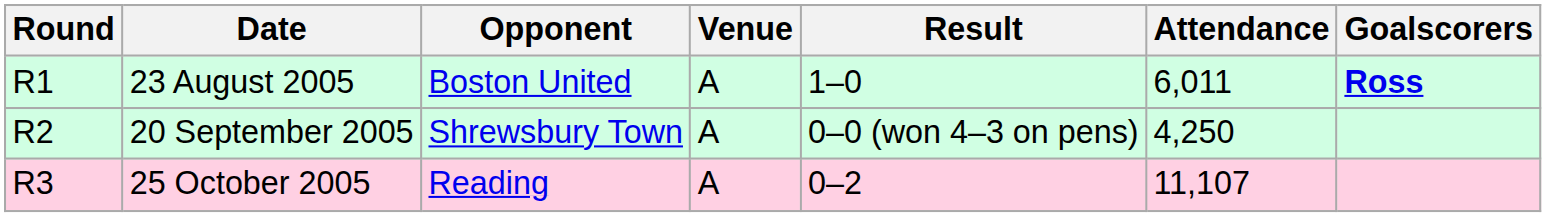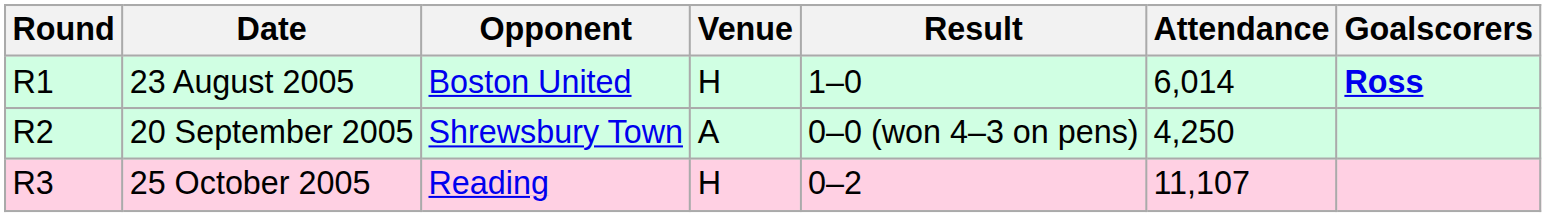 <table class="wikitable">
 <tr>
 <th>Round</th>
 <th>Date</th>
 <th>Opponent</th>
 <th>Venue</th>
 <th>Result</th>
 <th>Attendance</th>
 <th>Goalscorers</th>
 </tr>
 <tr style="background-color: #d0ffe3;">
 <td>R1</td>
 <td>23 August 2005</td>
 <td><a href='#'>Boston United</a></td>
-<td>A</td>
+<td>H</td>
 <td>1–0</td>
-<td>6,011</td>
+<td>6,014</td>
 <td><strong><a href='#'>Ross</a></strong></td>
 </tr>
 <tr style="background-color: #d0ffe3;">
 <td>R2</td>
 <td>20 September 2005</td>
 <td><a href='#'>Shrewsbury Town</a></td>
 <td>A</td>
 <td>0–0 (won 4–3 on pens)</td>
 <td>4,250</td>
 <td></td>
 </tr>
 <tr style="background-color: #ffd0e3;">
 <td>R3</td>
 <td>25 October 2005</td>
 <td><a href='#'>Reading</a></td>
-<td>A</td>
+<td>H</td>
 <td>0–2</td>
 <td>11,107</td>
 <td></td>
 </tr>
 </table>
